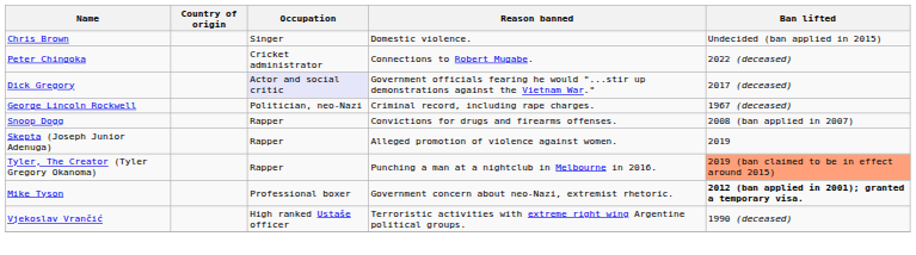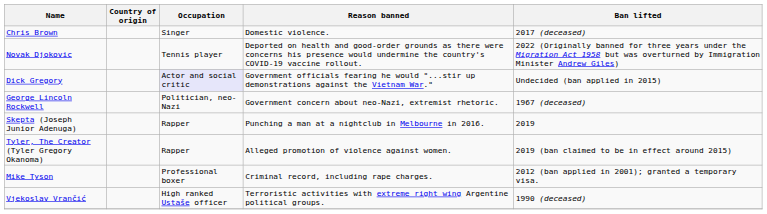 <table class="wikitable sortable" style="margin: 1em auto 1em auto">
 <tr>
 <th>Name</th>
 <th>Country of origin</th>
 <th>Occupation</th>
 <th>Reason banned</th>
 <th>Ban lifted</th>
 </tr>
 <tr>
 <td><a href='#'>Chris Brown</a></td>
 <td></td>
 <td>Singer</td>
 <td>Domestic violence.</td>
-<td>Undecided (ban applied in 2015)</td>
+<td>2017 <em>(deceased)</em></td>
 </tr>
 <tr>
-<td><a href='#'>Peter Chingoka</a></td>
+<td><a href='#'>Novak Djokovic</a></td>
 <td></td>
-<td>Cricket administrator</td>
-<td>Connections to <a href='#'>Robert Mugabe</a>.</td>
-<td>2022 <em>(deceased)</em></td>
+<td>Tennis player</td>
+<td>Deported on health and good-order grounds as there were concerns his presence would undermine the country's COVID-19 vaccine rollout.</td>
+<td>2022 (Originally banned for three years under the <em><a href='#'>Migration Act 1958</a></em> but was overturned by Immigration Minister <a href='#'>Andrew Giles</a>)</td>
 </tr>
 <tr>
 <td><a href='#'>Dick Gregory</a></td>
 <td></td>
 <td style="background: lavender;">Actor and social critic</td>
 <td>Government officials fearing he would "...stir up demonstrations against the <a href='#'>Vietnam War</a>."</td>
-<td>2017 <em>(deceased)</em></td>
+<td>Undecided (ban applied in 2015)</td>
 </tr>
 <tr>
 <td><a href='#'>George Lincoln Rockwell</a></td>
 <td></td>
 <td>Politician, neo-Nazi</td>
-<td>Criminal record, including rape charges.</td>
+<td>Government concern about neo-Nazi, extremist rhetoric.</td>
 <td>1967 <em>(deceased)</em></td>
-</tr>
-<tr>
-<td><a href='#'>Snoop Dogg</a></td>
-<td></td>
-<td>Rapper</td>
-<td>Convictions for drugs and firearms offenses.</td>
-<td>2008 (ban applied in 2007)</td>
 </tr>
 <tr>
 <td><a href='#'>Skepta</a> (Joseph Junior Adenuga)</td>
 <td></td>
 <td>Rapper</td>
-<td>Alleged promotion of violence against women.</td>
+<td>Punching a man at a nightclub in <a href='#'>Melbourne</a> in 2016.</td>
 <td>2019</td>
 </tr>
 <tr>
 <td><a href='#'>Tyler, The Creator</a> (Tyler Gregory Okanoma)</td>
 <td></td>
 <td>Rapper</td>
-<td>Punching a man at a nightclub in <a href='#'>Melbourne</a> in 2016.</td>
-<td style="background: lightsalmon;">2019 (ban claimed to be in effect around 2015)</td>
+<td>Alleged promotion of violence against women.</td>
+<td>2019 (ban claimed to be in effect around 2015)</td>
 </tr>
 <tr>
 <td><a href='#'>Mike Tyson</a></td>
 <td></td>
 <td>Professional boxer</td>
-<td>Government concern about neo-Nazi, extremist rhetoric.</td>
-<td><strong>2012 (ban applied in 2001); granted a temporary visa.</strong></td>
+<td>Criminal record, including rape charges.</td>
+<td>2012 (ban applied in 2001); granted a temporary visa.</td>
 </tr>
 <tr>
 <td><a href='#'>Vjekoslav Vrančić</a></td>
 <td></td>
 <td>High ranked <a href='#'>Ustaše</a> officer</td>
 <td>Terroristic activities with <a href='#'>extreme right wing</a> Argentine political groups.</td>
 <td>1990 <em>(deceased)</em></td>
 </tr>
 <tr>
 </tr>
 </table>
